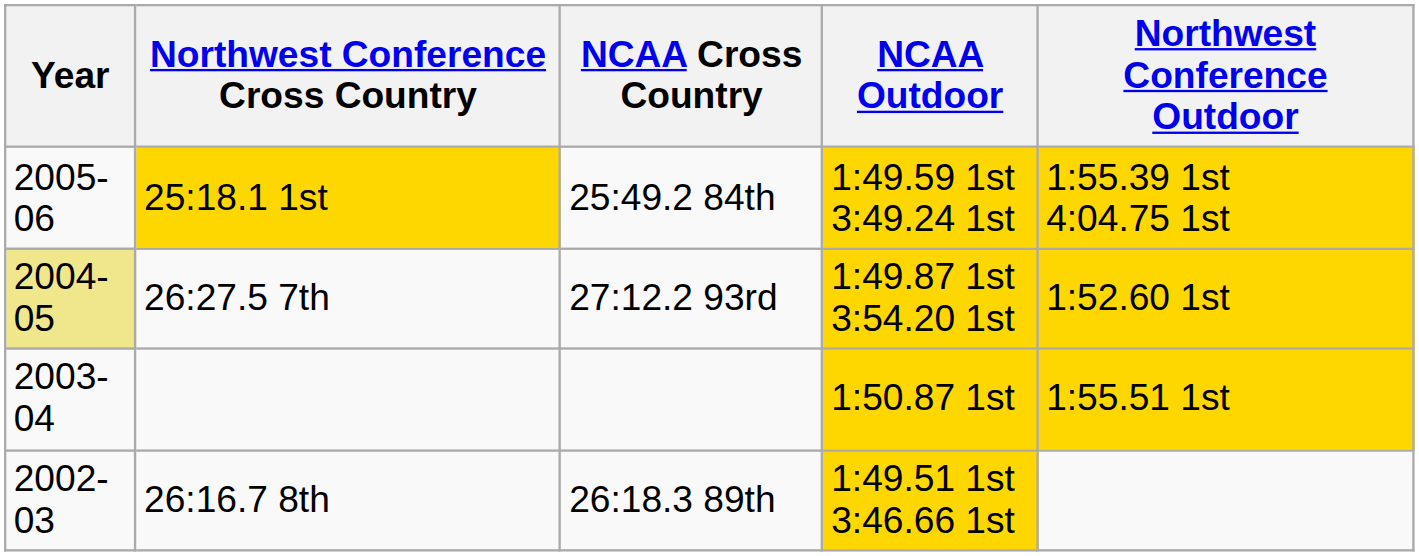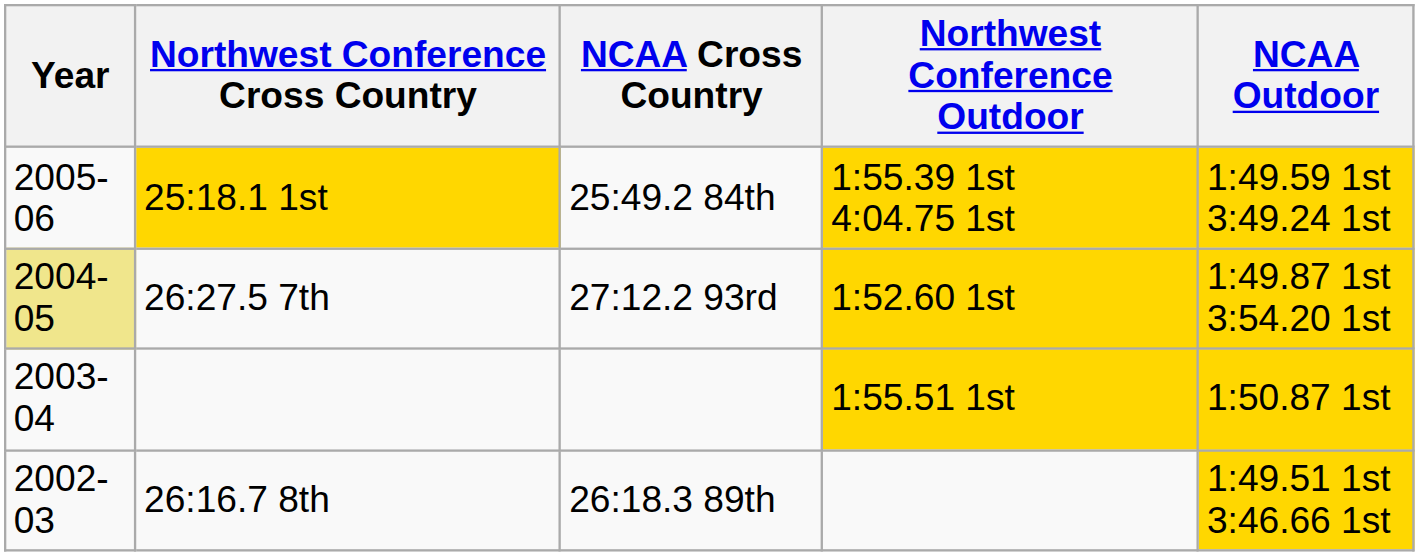 <table class="wikitable sortable">
 <tr>
 <th>Year</th>
 <th><a href='#'>Northwest Conference</a> Cross Country</th>
 <th><a href='#'>NCAA</a> Cross Country</th>
+<th><a href='#'>Northwest Conference</a> <a href='#'>Outdoor</a></th>
 <th><a href='#'>NCAA</a> <a href='#'>Outdoor</a></th>
-<th><a href='#'>Northwest Conference</a> <a href='#'>Outdoor</a></th>
 </tr>
 <tr>
 <td>2005-06</td>
 <td bgcolor=gold>25:18.1 1st</td>
 <td>25:49.2 84th</td>
+<td bgcolor="gold">1:55.39 1st<br>4:04.75 1st</td>
 <td bgcolor=gold>1:49.59 1st<br>3:49.24 1st</td>
-<td bgcolor="gold">1:55.39 1st<br>4:04.75 1st</td>
 </tr>
 <tr>
 <td style="background: khaki;">2004-05</td>
 <td>26:27.5 7th</td>
 <td>27:12.2 93rd</td>
+<td bgcolor=gold>1:52.60 1st</td>
 <td bgcolor=gold>1:49.87 1st<br>3:54.20 1st</td>
-<td bgcolor=gold>1:52.60 1st</td>
 </tr>
 <tr>
 <td>2003-04</td>
 <td></td>
 <td></td>
+<td bgcolor=gold>1:55.51 1st</td>
 <td bgcolor=gold>1:50.87 1st</td>
-<td bgcolor=gold>1:55.51 1st</td>
 </tr>
 <tr>
 <td>2002-03</td>
 <td>26:16.7 8th</td>
 <td>26:18.3 89th</td>
+<td></td>
 <td bgcolor=gold>1:49.51 1st<br>3:46.66 1st</td>
-<td></td>
 </tr>
 </table>
